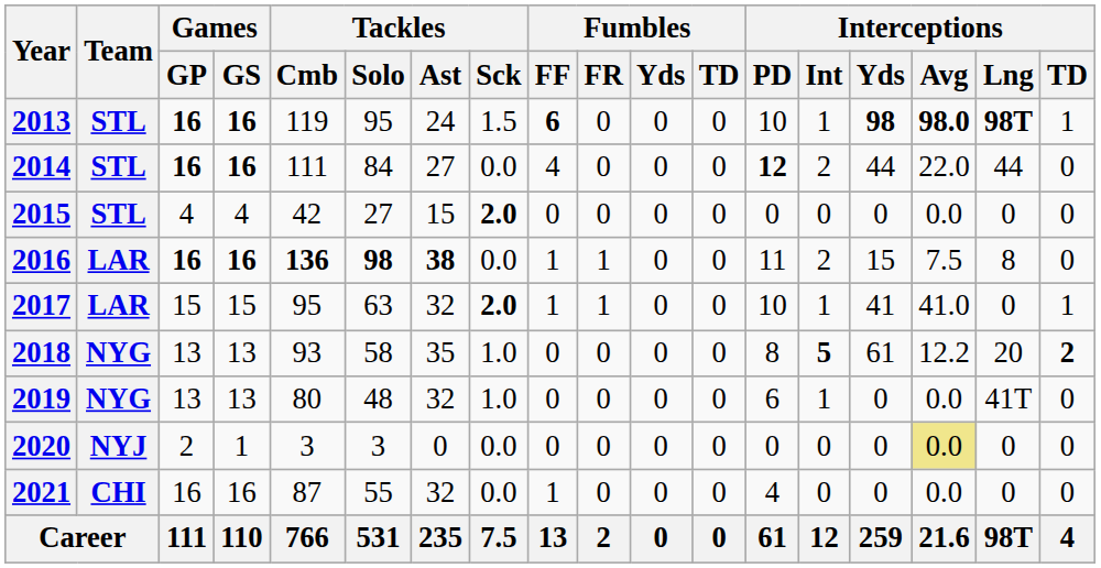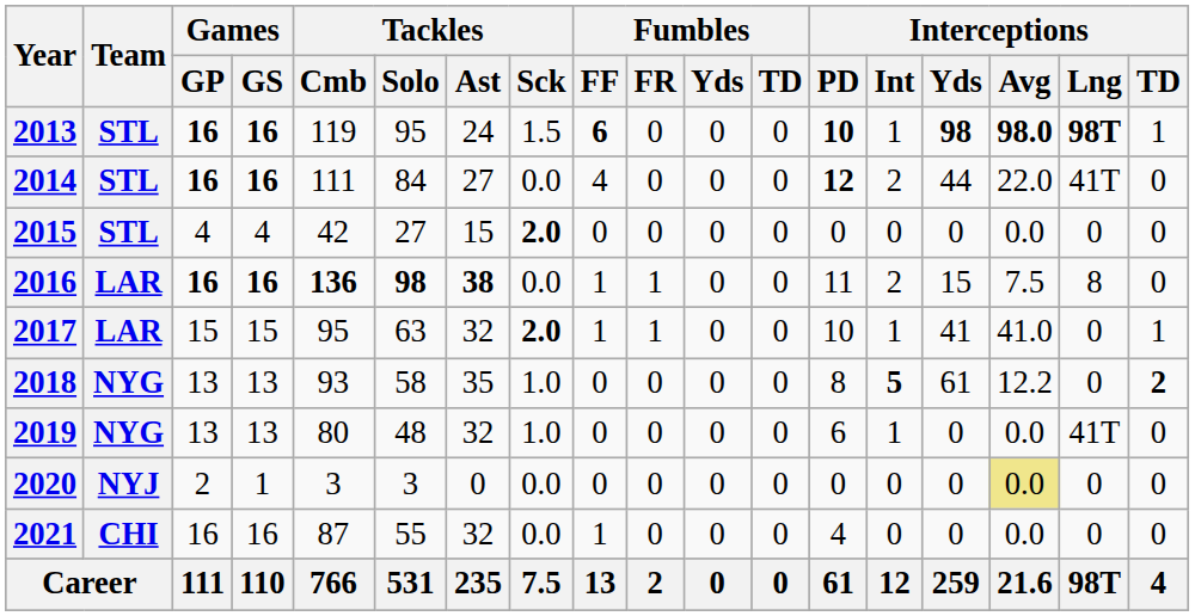 <table class=wikitable style="text-align:center;">
 <tr>
 <th rowspan="2">Year</th>
 <th rowspan="2">Team</th>
 <th colspan="2">Games</th>
 <th colspan="4">Tackles</th>
 <th colspan="4">Fumbles</th>
 <th colspan="6">Interceptions</th>
 </tr>
 <tr>
 <th>GP</th>
 <th>GS</th>
 <th>Cmb</th>
 <th>Solo</th>
 <th>Ast</th>
 <th>Sck</th>
 <th>FF</th>
 <th>FR</th>
 <th>Yds</th>
 <th>TD</th>
 <th>PD</th>
 <th>Int</th>
 <th>Yds</th>
 <th>Avg</th>
 <th>Lng</th>
 <th>TD</th>
 </tr>
 <tr>
 <th><a href='#'>2013</a></th>
 <th><a href='#'>STL</a></th>
 <td><strong>16</strong></td>
 <td><strong>16</strong></td>
 <td>119</td>
 <td>95</td>
 <td>24</td>
 <td>1.5</td>
 <td><strong>6</strong></td>
 <td>0</td>
 <td>0</td>
 <td>0</td>
-<td>10</td>
+<td><strong>10</strong></td>
 <td>1</td>
 <td><strong>98</strong></td>
 <td><strong>98.0</strong></td>
 <td><strong>98T</strong></td>
 <td>1</td>
 </tr>
 <tr>
 <th><a href='#'>2014</a></th>
 <th><a href='#'>STL</a></th>
 <td><strong>16</strong></td>
 <td><strong>16</strong></td>
 <td>111</td>
 <td>84</td>
 <td>27</td>
 <td>0.0</td>
 <td>4</td>
 <td>0</td>
 <td>0</td>
 <td>0</td>
 <td><strong>12</strong></td>
 <td>2</td>
 <td>44</td>
 <td>22.0</td>
-<td>44</td>
+<td>41T</td>
 <td>0</td>
 </tr>
 <tr>
 <th><a href='#'>2015</a></th>
 <th><a href='#'>STL</a></th>
 <td>4</td>
 <td>4</td>
 <td>42</td>
 <td>27</td>
 <td>15</td>
 <td><strong>2.0</strong></td>
 <td>0</td>
 <td>0</td>
 <td>0</td>
 <td>0</td>
 <td>0</td>
 <td>0</td>
 <td>0</td>
 <td>0.0</td>
 <td>0</td>
 <td>0</td>
 </tr>
 <tr>
 <th><a href='#'>2016</a></th>
 <th><a href='#'>LAR</a></th>
 <td><strong>16</strong></td>
 <td><strong>16</strong></td>
 <td><strong>136</strong></td>
 <td><strong>98</strong></td>
 <td><strong>38</strong></td>
 <td>0.0</td>
 <td>1</td>
 <td>1</td>
 <td>0</td>
 <td>0</td>
 <td>11</td>
 <td>2</td>
 <td>15</td>
 <td>7.5</td>
 <td>8</td>
 <td>0</td>
 </tr>
 <tr>
 <th><a href='#'>2017</a></th>
 <th><a href='#'>LAR</a></th>
 <td>15</td>
 <td>15</td>
 <td>95</td>
 <td>63</td>
 <td>32</td>
 <td><strong>2.0</strong></td>
 <td>1</td>
 <td>1</td>
 <td>0</td>
 <td>0</td>
 <td>10</td>
 <td>1</td>
 <td>41</td>
 <td>41.0</td>
 <td>0</td>
 <td>1</td>
 </tr>
 <tr>
 <th><a href='#'>2018</a></th>
 <th><a href='#'>NYG</a></th>
 <td>13</td>
 <td>13</td>
 <td>93</td>
 <td>58</td>
 <td>35</td>
 <td>1.0</td>
 <td>0</td>
 <td>0</td>
 <td>0</td>
 <td>0</td>
 <td>8</td>
 <td><strong>5</strong></td>
 <td>61</td>
 <td>12.2</td>
-<td>20</td>
+<td>0</td>
 <td><strong>2</strong></td>
 </tr>
 <tr>
 <th><a href='#'>2019</a></th>
 <th><a href='#'>NYG</a></th>
 <td>13</td>
 <td>13</td>
 <td>80</td>
 <td>48</td>
 <td>32</td>
 <td>1.0</td>
 <td>0</td>
 <td>0</td>
 <td>0</td>
 <td>0</td>
 <td>6</td>
 <td>1</td>
 <td>0</td>
 <td>0.0</td>
 <td>41T</td>
 <td>0</td>
 </tr>
 <tr>
 <th><a href='#'>2020</a></th>
 <th><a href='#'>NYJ</a></th>
 <td>2</td>
 <td>1</td>
 <td>3</td>
 <td>3</td>
 <td>0</td>
 <td>0.0</td>
 <td>0</td>
 <td>0</td>
 <td>0</td>
 <td>0</td>
 <td>0</td>
 <td>0</td>
 <td>0</td>
 <td style="background: khaki;">0.0</td>
 <td>0</td>
 <td>0</td>
 </tr>
 <tr>
 <th><a href='#'>2021</a></th>
 <th><a href='#'>CHI</a></th>
 <td>16</td>
 <td>16</td>
 <td>87</td>
 <td>55</td>
 <td>32</td>
 <td>0.0</td>
 <td>1</td>
 <td>0</td>
 <td>0</td>
 <td>0</td>
 <td>4</td>
 <td>0</td>
 <td>0</td>
 <td>0.0</td>
 <td>0</td>
 <td>0</td>
 </tr>
 <tr>
 <th colspan="2">Career</th>
 <th>111</th>
 <th>110</th>
 <th>766</th>
 <th>531</th>
 <th>235</th>
 <th>7.5</th>
 <th>13</th>
 <th>2</th>
 <th>0</th>
 <th>0</th>
 <th>61</th>
 <th>12</th>
 <th>259</th>
 <th>21.6</th>
 <th>98T</th>
 <th>4</th>
 </tr>
 </table>
